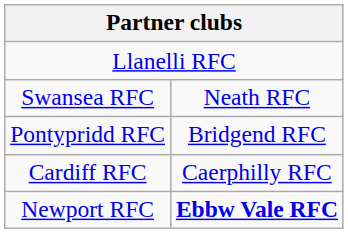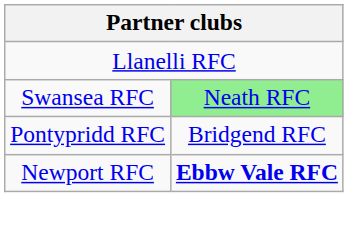 <table class="wikitable" style="text-align: center;">
 <tr>
 <th colspan=2>Partner clubs</th>
 </tr>
 <tr>
 <td colspan=2><a href='#'>Llanelli RFC</a></td>
 </tr>
 <tr>
 <td><a href='#'>Swansea RFC</a></td>
-<td><a href='#'>Neath RFC</a></td>
+<td style="background: lightgreen;"><a href='#'>Neath RFC</a></td>
 </tr>
 <tr>
 <td><a href='#'>Pontypridd RFC</a></td>
 <td><a href='#'>Bridgend RFC</a></td>
 </tr>
 <tr>
-<td><a href='#'>Cardiff RFC</a></td>
-<td><a href='#'>Caerphilly RFC</a></td>
-</tr>
-<tr>
 <td><a href='#'>Newport RFC</a></td>
 <td><strong><a href='#'>Ebbw Vale RFC</a></strong></td>
 </tr>
 </table>
